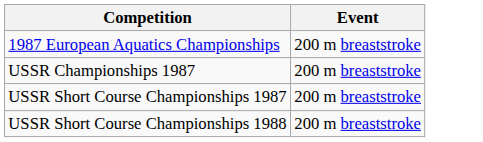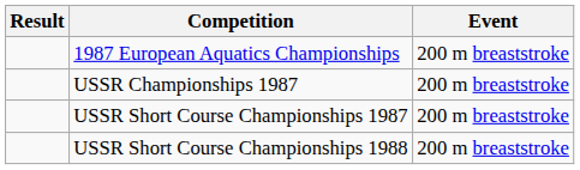 <table class="wikitable">
 <tr>
+<th>Result</th>
 <th>Competition</th>
 <th>Event</th>
 </tr>
 <tr>
+<td></td>
 <td><a href='#'>1987 European Aquatics Championships</a></td>
 <td>200 m <a href='#'>breaststroke</a></td>
 </tr>
 <tr>
+<td></td>
 <td>USSR Championships 1987</td>
 <td>200 m <a href='#'>breaststroke</a></td>
 </tr>
 <tr>
+<td></td>
 <td>USSR Short Course Championships 1987</td>
 <td>200 m <a href='#'>breaststroke</a></td>
 </tr>
 <tr>
+<td></td>
 <td>USSR Short Course Championships 1988</td>
 <td>200 m <a href='#'>breaststroke</a></td>
 </tr>
 </table>
